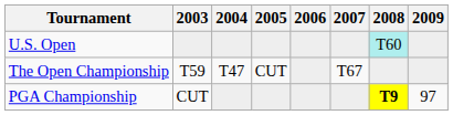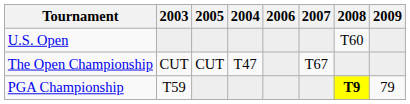 <table class="wikitable" style="font-size:95%;text-align:center;">
 <tr>
 <th>Tournament</th>
 <th>2003</th>
+<th>2005</th>
 <th>2004</th>
-<th>2005</th>
 <th>2006</th>
 <th>2007</th>
 <th>2008</th>
 <th>2009</th>
 </tr>
 <tr>
 <td align=left><a href='#'>U.S. Open</a></td>
 <td style="background:#eeeeee;"></td>
 <td style="background:#eeeeee;"></td>
 <td style="background:#eeeeee;"></td>
 <td style="background:#eeeeee;"></td>
 <td style="background:#eeeeee;"></td>
-<td style="background: paleturquoise;">T60</td>
+<td>T60</td>
 <td style="background:#eeeeee;"></td>
 </tr>
 <tr>
 <td align=left><a href='#'>The Open Championship</a></td>
-<td>T59</td>
+<td>CUT</td>
+<td>CUT</td>
 <td>T47</td>
-<td>CUT</td>
 <td style="background:#eeeeee;"></td>
 <td>T67</td>
 <td style="background:#eeeeee;"></td>
 <td style="background:#eeeeee;"></td>
 </tr>
 <tr>
 <td align=left><a href='#'>PGA Championship</a></td>
-<td>CUT</td>
+<td>T59</td>
 <td style="background:#eeeeee;"></td>
 <td style="background:#eeeeee;"></td>
 <td style="background:#eeeeee;"></td>
 <td style="background:#eeeeee;"></td>
 <td style="background:yellow;"><strong>T9</strong></td>
-<td>97</td>
+<td>79</td>
 </tr>
 </table>
